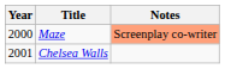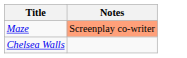 <table class="wikitable sortable">
 <tr>
-<th>Year</th>
 <th>Title</th>
 <th>Notes</th>
 </tr>
 <tr>
-<td>2000</td>
 <td><em><a href='#'>Maze</a></em></td>
 <td style="background: lightsalmon;">Screenplay co-writer</td>
 </tr>
 <tr>
-<td>2001</td>
 <td><em><a href='#'>Chelsea Walls</a></em></td>
 <td></td>
 </tr>
 </table>
